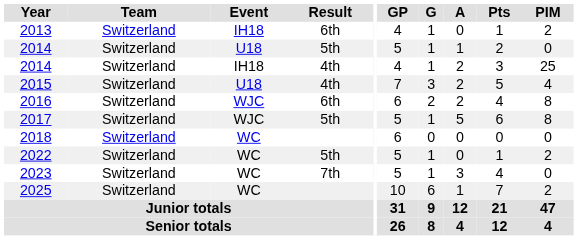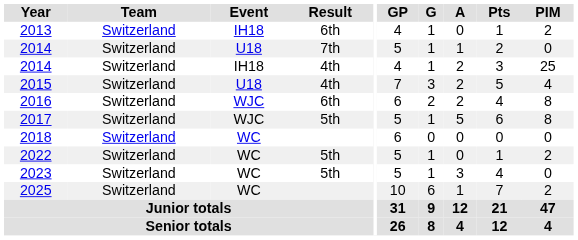 <table border="0" cellpadding="1" cellspacing="0" ID="Table3" style="text-align:center; width:40em">
 <tr ALIGN="center" bgcolor="#e0e0e0">
 <th>Year</th>
 <th>Team</th>
 <th>Event</th>
 <th>Result</th>
 <th rowspan="99" bgcolor="#ffffff"></th>
 <th>GP</th>
 <th>G</th>
 <th>A</th>
 <th>Pts</th>
 <th>PIM</th>
 </tr>
 <tr>
 <td><a href='#'>2013</a></td>
 <td><a href='#'>Switzerland</a></td>
 <td><a href='#'>IH18</a></td>
 <td>6th</td>
 <td>4</td>
 <td>1</td>
 <td>0</td>
 <td>1</td>
 <td>2</td>
 </tr>
 <tr bgcolor="#f0f0f0">
 <td><a href='#'>2014</a></td>
 <td>Switzerland</td>
 <td><a href='#'>U18</a></td>
-<td>5th</td>
+<td>7th</td>
 <td>5</td>
 <td>1</td>
 <td>1</td>
 <td>2</td>
 <td>0</td>
 </tr>
 <tr>
 <td><a href='#'>2014</a></td>
 <td>Switzerland</td>
 <td>IH18</td>
 <td>4th</td>
 <td>4</td>
 <td>1</td>
 <td>2</td>
 <td>3</td>
 <td>25</td>
 </tr>
 <tr bgcolor="#f0f0f0">
 <td><a href='#'>2015</a></td>
 <td>Switzerland</td>
 <td><a href='#'>U18</a></td>
 <td>4th</td>
 <td>7</td>
 <td>3</td>
 <td>2</td>
 <td>5</td>
 <td>4</td>
 </tr>
 <tr>
 <td><a href='#'>2016</a></td>
 <td>Switzerland</td>
 <td><a href='#'>WJC</a></td>
 <td>6th</td>
 <td>6</td>
 <td>2</td>
 <td>2</td>
 <td>4</td>
 <td>8</td>
 </tr>
 <tr bgcolor="#f0f0f0">
 <td><a href='#'>2017</a></td>
 <td>Switzerland</td>
 <td>WJC</td>
 <td>5th</td>
 <td>5</td>
 <td>1</td>
 <td>5</td>
 <td>6</td>
 <td>8</td>
 </tr>
 <tr>
 <td><a href='#'>2018</a></td>
 <td><a href='#'>Switzerland</a></td>
 <td><a href='#'>WC</a></td>
 <td></td>
 <td>6</td>
 <td>0</td>
 <td>0</td>
 <td>0</td>
 <td>0</td>
 </tr>
 <tr bgcolor="#f0f0f0">
 <td><a href='#'>2022</a></td>
 <td>Switzerland</td>
 <td>WC</td>
 <td>5th</td>
 <td>5</td>
 <td>1</td>
 <td>0</td>
 <td>1</td>
 <td>2</td>
 </tr>
 <tr>
 <td><a href='#'>2023</a></td>
 <td>Switzerland</td>
 <td>WC</td>
-<td>7th</td>
+<td>5th</td>
 <td>5</td>
 <td>1</td>
 <td>3</td>
 <td>4</td>
 <td>0</td>
 </tr>
 <tr bgcolor="#f0f0f0">
 <td><a href='#'>2025</a></td>
 <td>Switzerland</td>
 <td>WC</td>
 <td></td>
 <td>10</td>
 <td>6</td>
 <td>1</td>
 <td>7</td>
 <td>2</td>
 </tr>
 <tr bgcolor="#e0e0e0">
 <th colspan="4">Junior totals</th>
 <th>31</th>
 <th>9</th>
 <th>12</th>
 <th>21</th>
 <th>47</th>
 </tr>
 <tr bgcolor="#e0e0e0">
 <th colspan="4">Senior totals</th>
 <th>26</th>
 <th>8</th>
 <th>4</th>
 <th>12</th>
 <th>4</th>
 </tr>
 </table>
